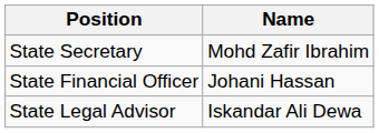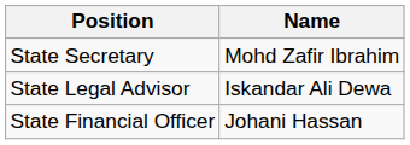 <table class="wikitable">
 <tr>
 <th>Position</th>
 <th>Name</th>
 </tr>
 <tr>
 <td>State Secretary</td>
 <td>Mohd Zafir Ibrahim</td>
 </tr>
 <tr>
+<td>State Legal Advisor</td>
+<td>Iskandar Ali Dewa</td>
+</tr>
+<tr>
 <td>State Financial Officer</td>
 <td>Johani Hassan</td>
 </tr>
-<tr>
-<td>State Legal Advisor</td>
-<td>Iskandar Ali Dewa</td>
-</tr>
 </table>
